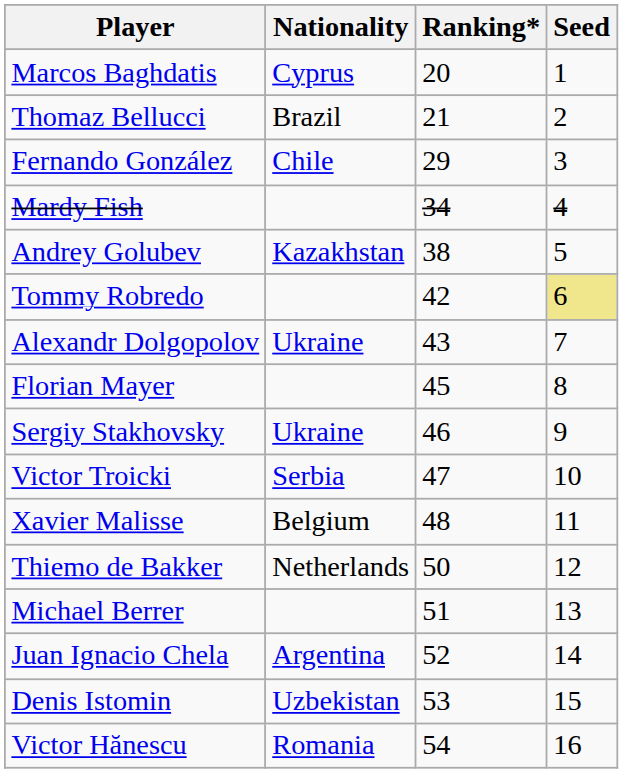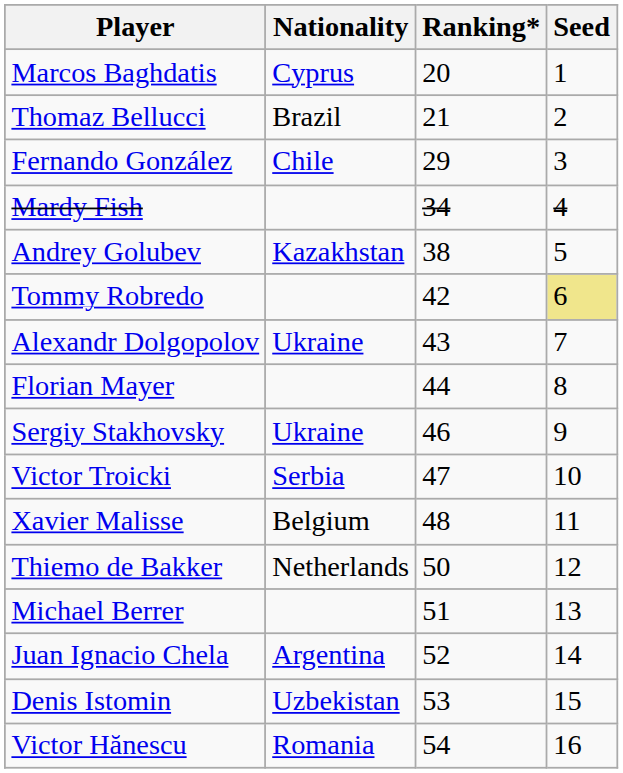 <table class="wikitable" border="1">
 <tr>
 <th>Player</th>
 <th>Nationality</th>
 <th>Ranking*</th>
 <th>Seed</th>
 </tr>
 <tr>
 <td><a href='#'>Marcos Baghdatis</a></td>
 <td> <a href='#'>Cyprus</a></td>
 <td>20</td>
 <td>1</td>
 </tr>
 <tr>
 <td><a href='#'>Thomaz Bellucci</a></td>
 <td> Brazil</td>
 <td>21</td>
 <td>2</td>
 </tr>
 <tr>
 <td><a href='#'>Fernando González</a></td>
 <td> <a href='#'>Chile</a></td>
 <td>29</td>
 <td>3</td>
 </tr>
 <tr>
 <td><s> <a href='#'>Mardy Fish</a></s></td>
 <td><s> </s></td>
 <td><s>  34</s></td>
 <td><s> 4</s></td>
 </tr>
 <tr>
 <td><a href='#'>Andrey Golubev</a></td>
 <td> <a href='#'>Kazakhstan</a></td>
 <td>38</td>
 <td>5</td>
 </tr>
 <tr>
 <td><a href='#'>Tommy Robredo</a></td>
 <td></td>
 <td>42</td>
 <td style="background: khaki;">6</td>
 </tr>
 <tr>
 <td><a href='#'>Alexandr Dolgopolov</a></td>
 <td> <a href='#'>Ukraine</a></td>
 <td>43</td>
 <td>7</td>
 </tr>
 <tr>
 <td><a href='#'>Florian Mayer</a></td>
 <td></td>
-<td>45</td>
+<td>44</td>
 <td>8</td>
 </tr>
 <tr>
 <td><a href='#'>Sergiy Stakhovsky</a></td>
 <td> <a href='#'>Ukraine</a></td>
 <td>46</td>
 <td>9</td>
 </tr>
 <tr>
 <td><a href='#'>Victor Troicki</a></td>
 <td> <a href='#'>Serbia</a></td>
 <td>47</td>
 <td>10</td>
 </tr>
 <tr>
 <td><a href='#'>Xavier Malisse</a></td>
 <td> Belgium</td>
 <td>48</td>
 <td>11</td>
 </tr>
 <tr>
 <td><a href='#'>Thiemo de Bakker</a></td>
 <td> Netherlands</td>
 <td>50</td>
 <td>12</td>
 </tr>
 <tr>
 <td><a href='#'>Michael Berrer</a></td>
 <td></td>
 <td>51</td>
 <td>13</td>
 </tr>
 <tr>
 <td><a href='#'>Juan Ignacio Chela</a></td>
 <td> <a href='#'>Argentina</a></td>
 <td>52</td>
 <td>14</td>
 </tr>
 <tr>
 <td><a href='#'>Denis Istomin</a></td>
 <td> <a href='#'>Uzbekistan</a></td>
 <td>53</td>
 <td>15</td>
 </tr>
 <tr>
 <td><a href='#'>Victor Hănescu</a></td>
 <td> <a href='#'>Romania</a></td>
 <td>54</td>
 <td>16</td>
 </tr>
 </table>
